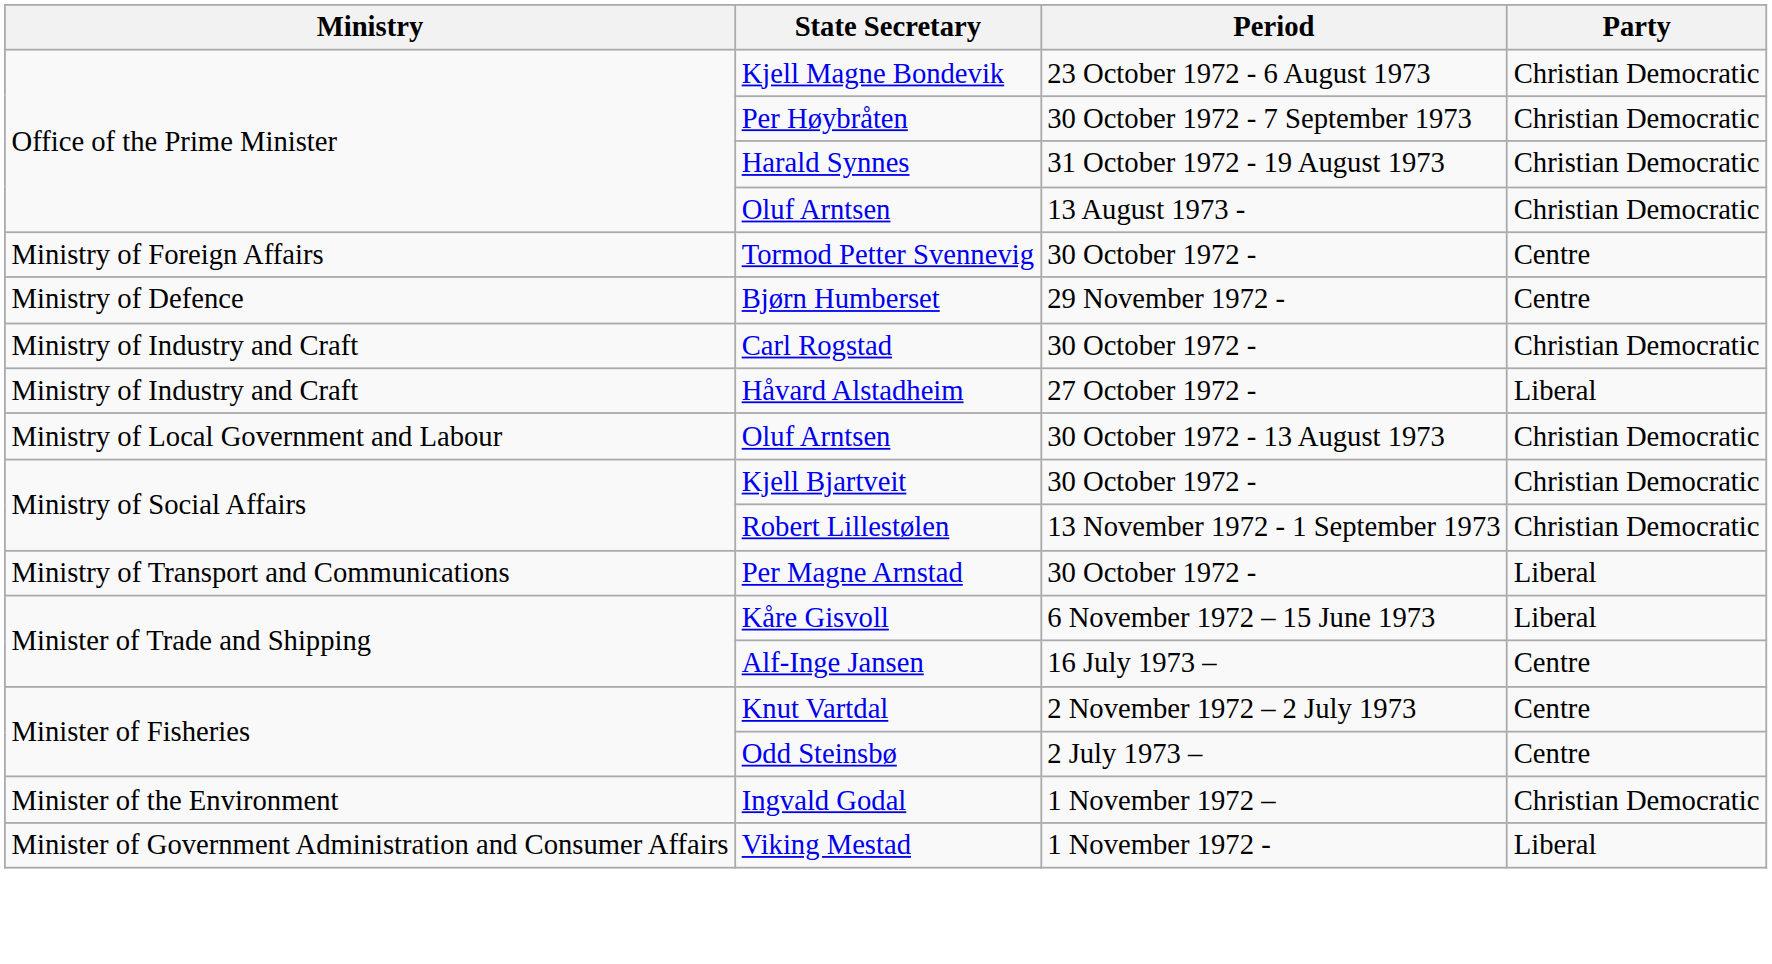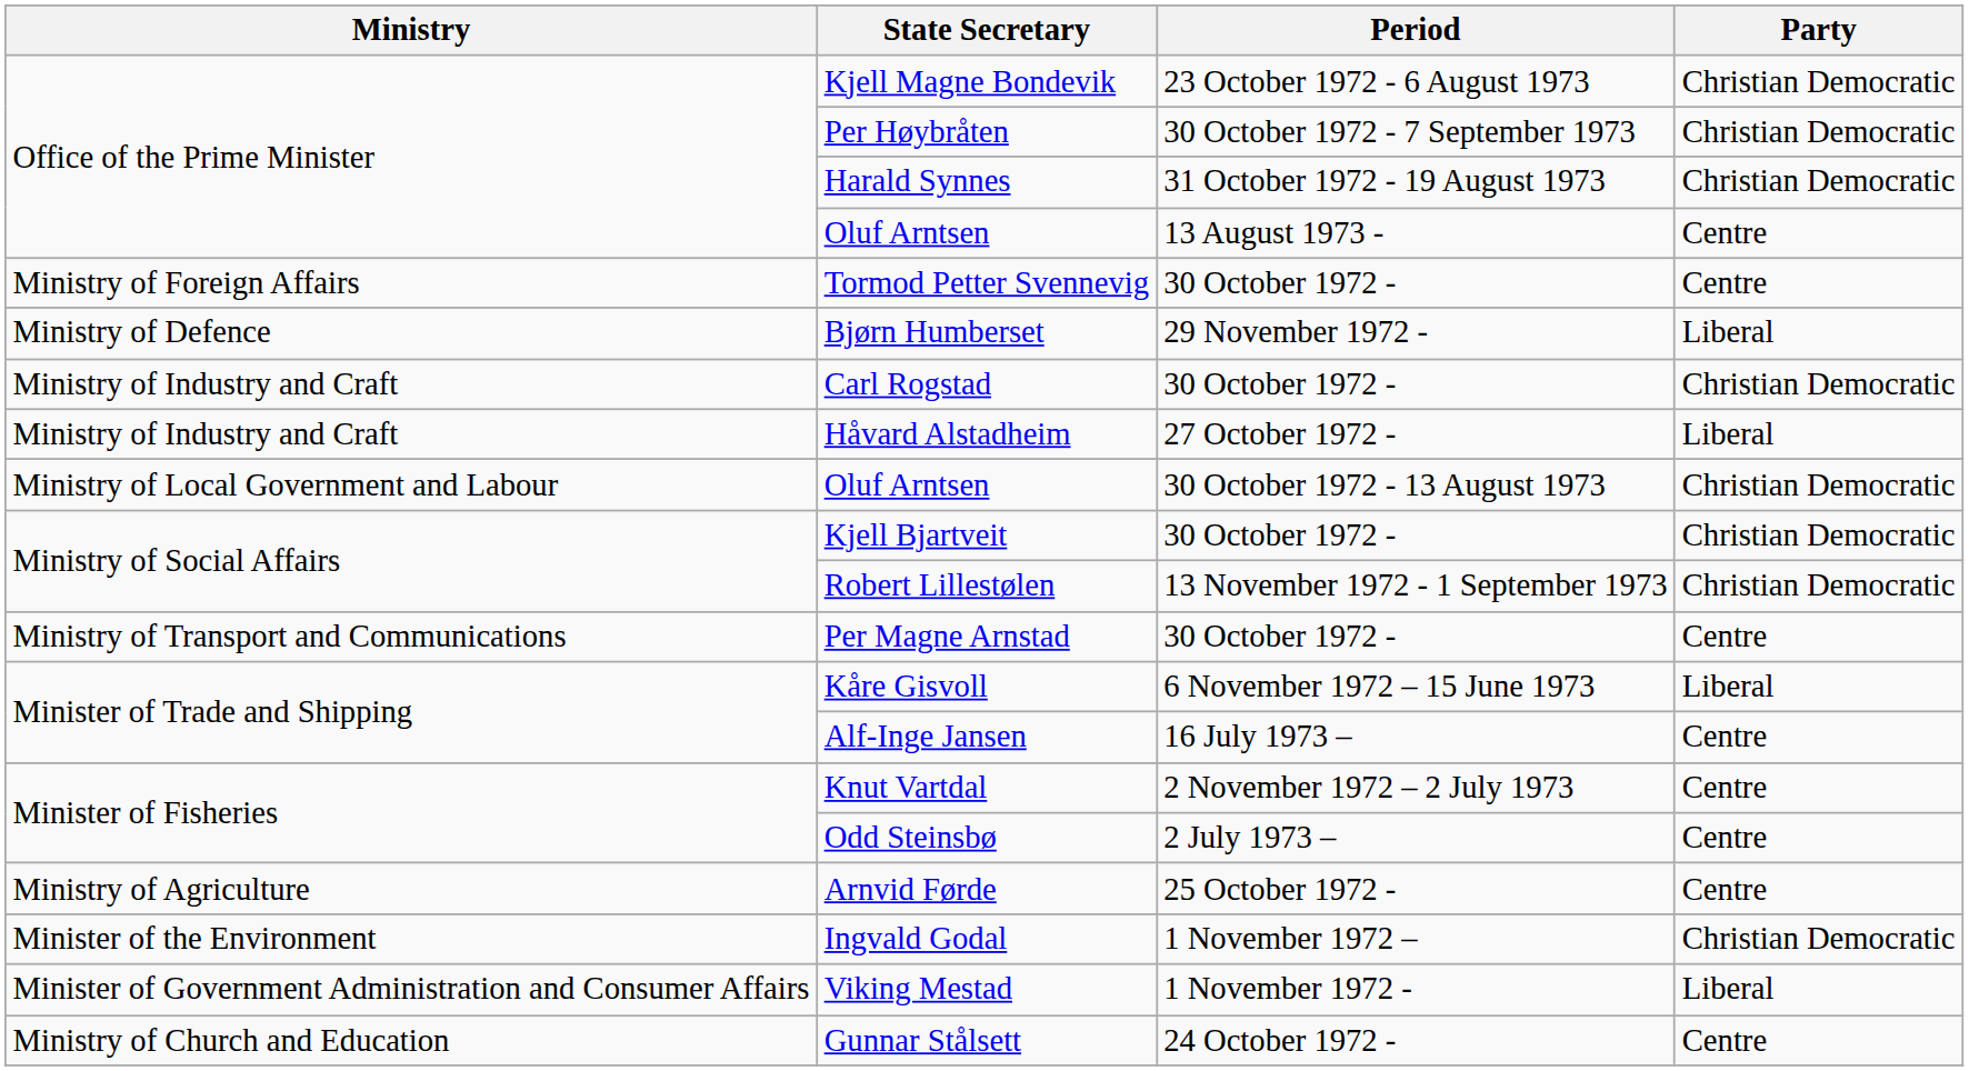 <table class="wikitable">
 <tr>
 <th>Ministry</th>
 <th>State Secretary</th>
 <th>Period</th>
 <th>Party</th>
 </tr>
 <tr>
 <td rowspan=4>Office of the Prime Minister</td>
 <td><a href='#'>Kjell Magne Bondevik</a></td>
 <td>23 October 1972 - 6 August 1973</td>
 <td>Christian Democratic</td>
 </tr>
 <tr>
 <td><a href='#'>Per Høybråten</a></td>
 <td>30 October 1972 - 7 September 1973</td>
 <td>Christian Democratic</td>
 </tr>
 <tr>
 <td><a href='#'>Harald Synnes</a></td>
 <td>31 October 1972 - 19 August 1973</td>
 <td>Christian Democratic</td>
 </tr>
 <tr>
 <td><a href='#'>Oluf Arntsen</a></td>
 <td>13 August 1973 -</td>
-<td>Christian Democratic</td>
+<td>Centre</td>
 </tr>
 <tr>
 <td>Ministry of Foreign Affairs</td>
 <td><a href='#'>Tormod Petter Svennevig</a></td>
 <td>30 October 1972 -</td>
 <td>Centre</td>
 </tr>
 <tr>
 <td>Ministry of Defence</td>
 <td><a href='#'>Bjørn Humberset</a></td>
 <td>29 November 1972 -</td>
-<td>Centre</td>
+<td>Liberal</td>
 </tr>
 <tr>
 <td>Ministry of Industry and Craft</td>
 <td><a href='#'>Carl Rogstad</a></td>
 <td>30 October 1972 -</td>
 <td>Christian Democratic</td>
 </tr>
 <tr>
 <td>Ministry of Industry and Craft</td>
 <td><a href='#'>Håvard Alstadheim</a></td>
 <td>27 October 1972 -</td>
 <td>Liberal</td>
 </tr>
 <tr>
 <td>Ministry of Local Government and Labour</td>
 <td><a href='#'>Oluf Arntsen</a></td>
 <td>30 October 1972 - 13 August 1973</td>
 <td>Christian Democratic</td>
 </tr>
 <tr>
 <td rowspan=2>Ministry of Social Affairs</td>
 <td><a href='#'>Kjell Bjartveit</a></td>
 <td>30 October 1972 -</td>
 <td>Christian Democratic</td>
 </tr>
 <tr>
 <td><a href='#'>Robert Lillestølen</a></td>
 <td>13 November 1972 - 1 September 1973</td>
 <td>Christian Democratic</td>
 </tr>
 <tr>
 <td>Ministry of Transport and Communications</td>
 <td><a href='#'>Per Magne Arnstad</a></td>
 <td>30 October 1972 -</td>
-<td>Liberal</td>
+<td>Centre</td>
 </tr>
 <tr>
 <td rowspan=2>Minister of Trade and Shipping</td>
 <td><a href='#'>Kåre Gisvoll</a></td>
 <td>6 November 1972 – 15 June 1973</td>
 <td>Liberal</td>
 </tr>
 <tr>
 <td><a href='#'>Alf-Inge Jansen</a></td>
 <td>16 July 1973 –</td>
 <td>Centre</td>
 </tr>
 <tr>
 <td rowspan=2>Minister of Fisheries</td>
 <td><a href='#'>Knut Vartdal</a></td>
 <td>2 November 1972 – 2 July 1973</td>
 <td>Centre</td>
 </tr>
 <tr>
 <td><a href='#'>Odd Steinsbø</a></td>
 <td>2 July 1973 –</td>
 <td>Centre</td>
 </tr>
 <tr>
+<td>Ministry of Agriculture</td>
+<td><a href='#'>Arnvid Førde</a></td>
+<td>25 October 1972 -</td>
+<td>Centre</td>
+</tr>
+<tr>
 <td>Minister of the Environment</td>
 <td><a href='#'>Ingvald Godal</a></td>
 <td>1 November 1972 –</td>
 <td>Christian Democratic</td>
 </tr>
 <tr>
 <td>Minister of Government Administration and Consumer Affairs</td>
 <td><a href='#'>Viking Mestad</a></td>
 <td>1 November 1972 -</td>
 <td>Liberal</td>
 </tr>
+<tr>
+<td>Ministry of Church and Education</td>
+<td><a href='#'>Gunnar Stålsett</a></td>
+<td>24 October 1972 -</td>
+<td>Centre</td>
+</tr>
 </table>
